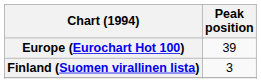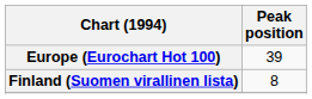 <table class="wikitable sortable plainrowheaders" style="text-align:center">
 <tr>
 <th>Chart (1994)</th>
 <th>Peak<br>position</th>
 </tr>
 <tr>
 <th scope="row">Europe (<a href='#'>Eurochart Hot 100</a>)</th>
 <td>39</td>
 </tr>
 <tr>
 <th scope="row">Finland (<a href='#'>Suomen virallinen lista</a>)</th>
-<td>3</td>
+<td>8</td>
 </tr>
 <tr>
 </tr>
 <tr>
 </tr>
 <tr>
 </tr>
 </table>
